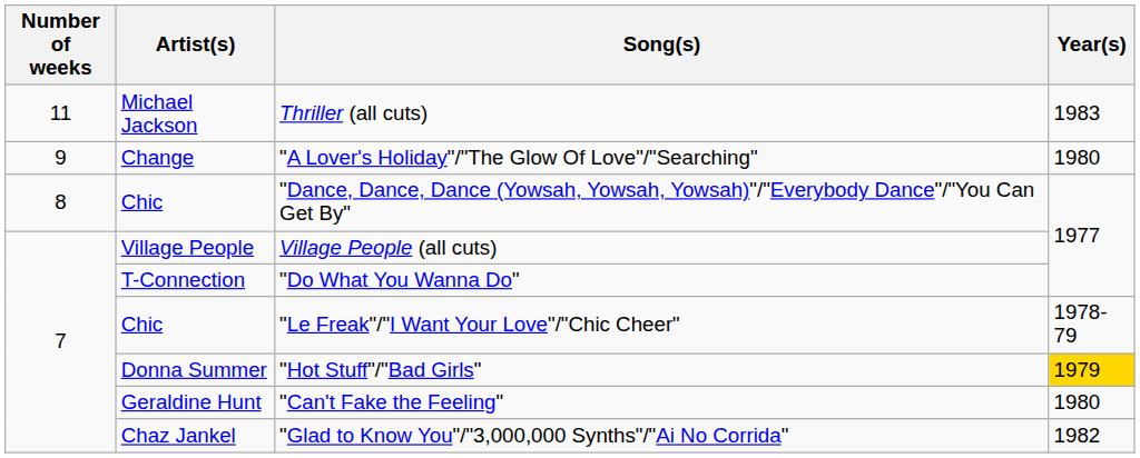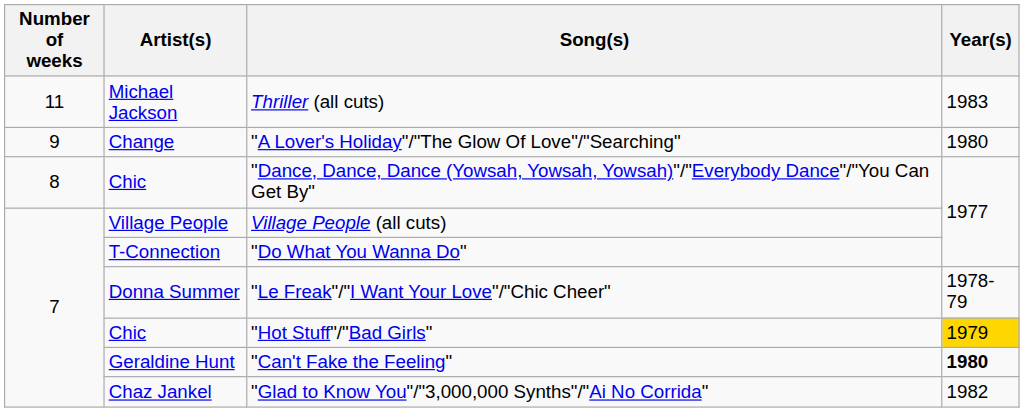 <table class="wikitable">
 <tr>
 <th>Number of <br> weeks</th>
 <th>Artist(s)</th>
 <th>Song(s)</th>
 <th>Year(s)</th>
 </tr>
 <tr>
 <td rowspan=1 style="text-align:center;">11</td>
 <td><a href='#'>Michael Jackson</a></td>
 <td><em><a href='#'>Thriller</a></em> (all cuts)</td>
 <td>1983</td>
 </tr>
 <tr>
 <td rowspan=1 style="text-align:center;">9</td>
 <td><a href='#'>Change</a></td>
 <td>"<a href='#'>A Lover's Holiday</a>"/"The Glow Of Love"/"Searching"</td>
 <td>1980</td>
 </tr>
 <tr>
 <td rowspan=1 style="text-align:center;">8</td>
 <td><a href='#'>Chic</a></td>
 <td>"<a href='#'>Dance, Dance, Dance (Yowsah, Yowsah, Yowsah)</a>"/"<a href='#'>Everybody Dance</a>"/"You Can Get By"</td>
 <td rowspan=3>1977</td>
 </tr>
 <tr>
 <td rowspan=6 style="text-align:center;">7</td>
 <td><a href='#'>Village People</a></td>
 <td><em><a href='#'>Village People</a></em> (all cuts)</td>
 </tr>
 <tr>
 <td><a href='#'>T-Connection</a></td>
 <td>"<a href='#'>Do What You Wanna Do</a>"</td>
 </tr>
 <tr>
-<td><a href='#'>Chic</a></td>
+<td><a href='#'>Donna Summer</a></td>
 <td>"<a href='#'>Le Freak</a>"/"<a href='#'>I Want Your Love</a>"/"Chic Cheer"</td>
 <td>1978-79</td>
 </tr>
 <tr>
-<td><a href='#'>Donna Summer</a></td>
+<td><a href='#'>Chic</a></td>
 <td>"<a href='#'>Hot Stuff</a>"/"<a href='#'>Bad Girls</a>"</td>
 <td style="background: gold;">1979</td>
 </tr>
 <tr>
 <td><a href='#'>Geraldine Hunt</a></td>
 <td>"<a href='#'>Can't Fake the Feeling</a>"</td>
-<td>1980</td>
+<td><strong>1980</strong></td>
 </tr>
 <tr>
 <td><a href='#'>Chaz Jankel</a></td>
 <td>"<a href='#'>Glad to Know You</a>"/"3,000,000 Synths"/"<a href='#'>Ai No Corrida</a>"</td>
 <td>1982</td>
 </tr>
 </table>
